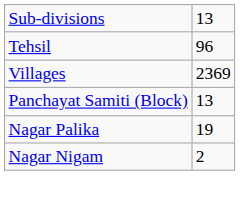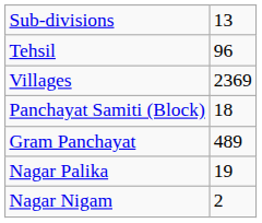 <table class="wikitable">
 <tr>
 <td><a href='#'>Sub-divisions</a></td>
 <td>13</td>
 </tr>
 <tr>
 <td><a href='#'>Tehsil</a></td>
 <td>96</td>
 </tr>
 <tr>
 <td><a href='#'>Villages</a></td>
 <td>2369</td>
 </tr>
 <tr>
 <td><a href='#'>Panchayat Samiti (Block)</a></td>
-<td>13</td>
+<td>18</td>
+</tr>
+<tr>
+<td><a href='#'>Gram Panchayat</a></td>
+<td>489</td>
 </tr>
 <tr>
 <td><a href='#'>Nagar Palika</a></td>
 <td>19</td>
 </tr>
 <tr>
 <td><a href='#'>Nagar Nigam</a></td>
 <td>2</td>
 </tr>
 </table>
